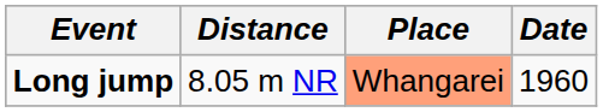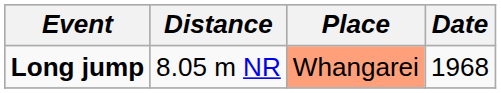 <table class="wikitable">
 <tr>
 <th><em>Event</em></th>
 <th><em>Distance</em></th>
 <th><em>Place</em></th>
 <th><em>Date</em></th>
 </tr>
 <tr>
 <td><strong>Long jump</strong></td>
 <td>8.05 m <a href='#'>NR</a></td>
 <td style="background: lightsalmon;">Whangarei</td>
-<td>1960</td>
+<td>1968</td>
 </tr>
 </table>
